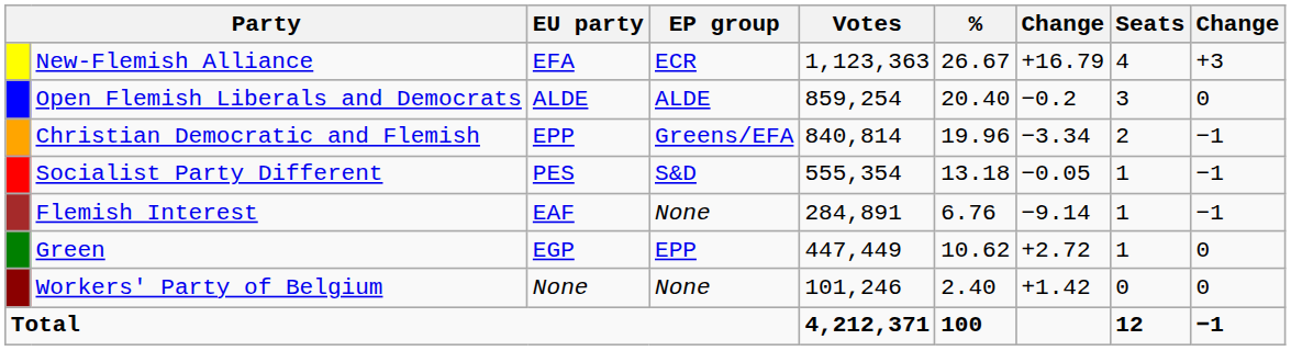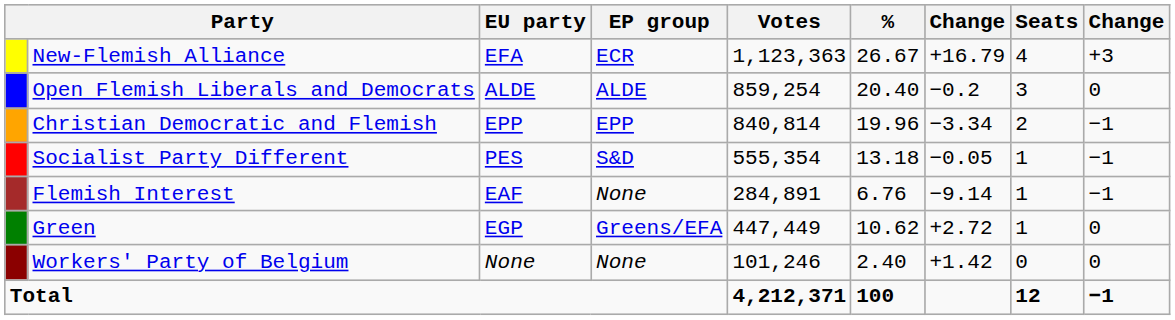 <table class="wikitable">
 <tr>
 <th colspan="2">Party</th>
 <th>EU party</th>
 <th>EP group</th>
 <th>Votes</th>
 <th>%</th>
 <th>Change</th>
 <th>Seats</th>
 <th>Change</th>
 </tr>
 <tr>
 <td style="background-color:yellow"> </td>
 <td><a href='#'>New-Flemish Alliance</a></td>
 <td><a href='#'>EFA</a></td>
 <td><a href='#'>ECR</a></td>
 <td>1,123,363</td>
 <td>26.67</td>
 <td>+16.79</td>
 <td>4</td>
 <td>+3</td>
 </tr>
 <tr>
 <td style="background-color:blue"> </td>
 <td><a href='#'>Open Flemish Liberals and Democrats</a></td>
 <td><a href='#'>ALDE</a></td>
 <td><a href='#'>ALDE</a></td>
 <td>859,254</td>
 <td>20.40</td>
 <td>−0.2</td>
 <td>3</td>
 <td>0</td>
 </tr>
 <tr>
 <td style="background-color:orange"> </td>
 <td><a href='#'>Christian Democratic and Flemish</a></td>
 <td><a href='#'>EPP</a></td>
-<td><a href='#'>Greens/EFA</a></td>
+<td><a href='#'>EPP</a></td>
 <td>840,814</td>
 <td>19.96</td>
 <td>−3.34</td>
 <td>2</td>
 <td>−1</td>
 </tr>
 <tr>
 <td style="background-color:red"> </td>
 <td><a href='#'>Socialist Party Different</a></td>
 <td><a href='#'>PES</a></td>
 <td><a href='#'>S&D</a></td>
 <td>555,354</td>
 <td>13.18</td>
 <td>−0.05</td>
 <td>1</td>
 <td>−1</td>
 </tr>
 <tr>
 <td style="background-color:brown"> </td>
 <td><a href='#'>Flemish Interest</a></td>
 <td><a href='#'>EAF</a></td>
 <td><em>None</em></td>
 <td>284,891</td>
 <td>6.76</td>
 <td>−9.14</td>
 <td>1</td>
 <td>−1</td>
 </tr>
 <tr>
 <td style="background-color:green"> </td>
 <td><a href='#'>Green</a></td>
 <td><a href='#'>EGP</a></td>
-<td><a href='#'>EPP</a></td>
+<td><a href='#'>Greens/EFA</a></td>
 <td>447,449</td>
 <td>10.62</td>
 <td>+2.72</td>
 <td>1</td>
 <td>0</td>
 </tr>
 <tr>
 <td style="background-color:darkred"> </td>
 <td><a href='#'>Workers' Party of Belgium</a></td>
 <td><em>None</em></td>
 <td><em>None</em></td>
 <td>101,246</td>
 <td>2.40</td>
 <td>+1.42</td>
 <td>0</td>
 <td>0</td>
 </tr>
 <tr>
 <td colspan="4"><strong>Total</strong></td>
 <td><strong>4,212,371</strong></td>
 <td><strong>100</strong></td>
 <td></td>
 <td><strong>12</strong></td>
 <td><strong>−1</strong></td>
 </tr>
 </table>
